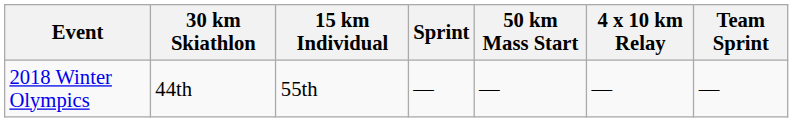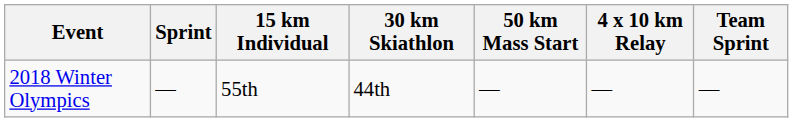 <table class="wikitable">
 <tr>
 <th>Event</th>
+<th>Sprint</th>
+<th>15 km Individual</th>
 <th>30 km Skiathlon</th>
-<th>15 km Individual</th>
-<th>Sprint</th>
 <th>50 km Mass Start</th>
 <th>4 x 10 km Relay</th>
 <th>Team Sprint</th>
 </tr>
 <tr>
 <td align=left><a href='#'>2018 Winter Olympics</a></td>
+<td>—</td>
+<td>55th</td>
 <td>44th</td>
-<td>55th</td>
-<td>—</td>
 <td>—</td>
 <td>—</td>
 <td>—</td>
 </tr>
 </table>
